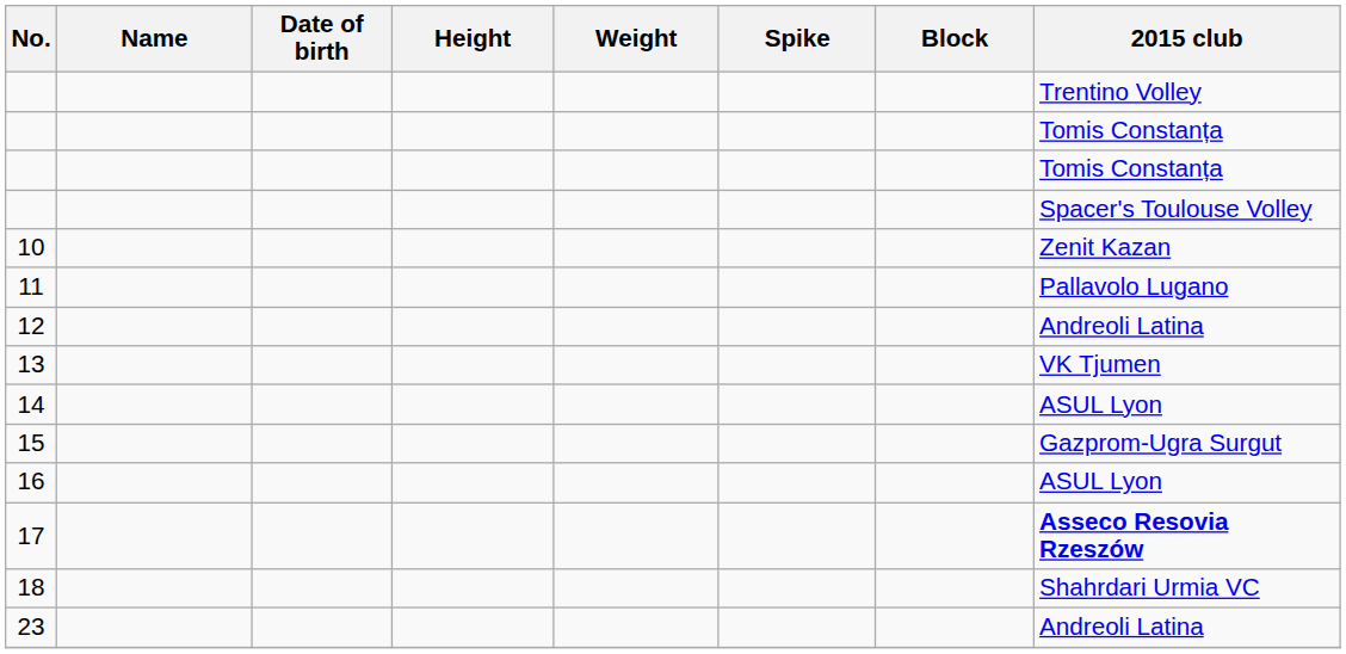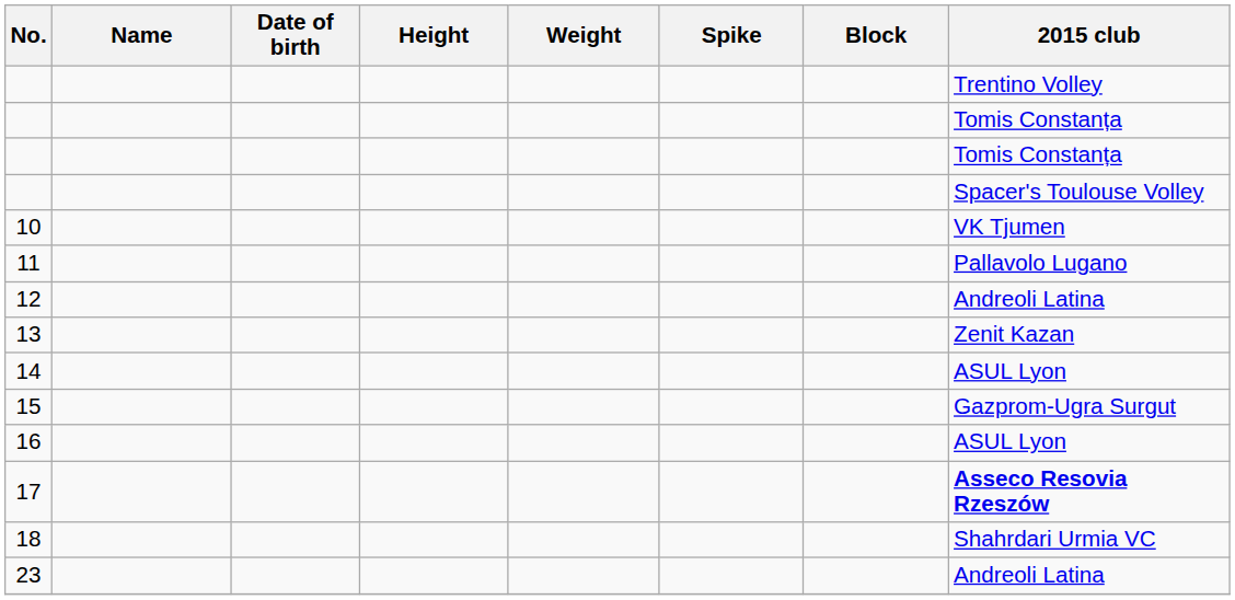 <table class="wikitable sortable" style="font-size:100%; text-align:center;">
 <tr>
 <th>No.</th>
 <th style="width:12em">Name</th>
 <th style="width:8em">Date of birth</th>
 <th style="width:9em">Height</th>
 <th style="width:9em">Weight</th>
 <th style="width:9em">Spike</th>
 <th style="width:9em">Block</th>
 <th style="width:19em">2015 club</th>
 </tr>
 <tr>
 <td></td>
 <td align=left></td>
 <td align=right></td>
 <td></td>
 <td></td>
 <td></td>
 <td></td>
 <td align=left> <a href='#'>Trentino Volley</a></td>
 </tr>
 <tr>
 <td></td>
 <td align=left></td>
 <td align=right></td>
 <td></td>
 <td></td>
 <td></td>
 <td></td>
 <td align=left> <a href='#'>Tomis Constanța</a></td>
 </tr>
 <tr>
 <td></td>
 <td align=left></td>
 <td align=right></td>
 <td></td>
 <td></td>
 <td></td>
 <td></td>
 <td align=left> <a href='#'>Tomis Constanța</a></td>
 </tr>
 <tr>
 <td></td>
 <td align=left></td>
 <td align=right></td>
 <td></td>
 <td></td>
 <td></td>
 <td></td>
 <td align=left> <a href='#'>Spacer's Toulouse Volley</a></td>
 </tr>
 <tr>
 <td>10</td>
 <td align=left></td>
 <td align=right></td>
 <td></td>
 <td></td>
 <td></td>
 <td></td>
-<td align=left> <a href='#'>Zenit Kazan</a></td>
+<td align=left> <a href='#'>VK Tjumen</a></td>
 </tr>
 <tr>
 <td>11</td>
 <td align=left></td>
 <td align=right></td>
 <td></td>
 <td></td>
 <td></td>
 <td></td>
 <td align=left> <a href='#'>Pallavolo Lugano</a></td>
 </tr>
 <tr>
 <td>12</td>
 <td align=left></td>
 <td align=right></td>
 <td></td>
 <td></td>
 <td></td>
 <td></td>
 <td align=left> <a href='#'>Andreoli Latina</a></td>
 </tr>
 <tr>
 <td>13</td>
 <td align=left></td>
 <td align=right></td>
 <td></td>
 <td></td>
 <td></td>
 <td></td>
-<td align=left> <a href='#'>VK Tjumen</a></td>
+<td align=left> <a href='#'>Zenit Kazan</a></td>
 </tr>
 <tr>
 <td>14</td>
 <td align=left></td>
 <td align=right></td>
 <td></td>
 <td></td>
 <td></td>
 <td></td>
 <td align=left> <a href='#'>ASUL Lyon</a></td>
 </tr>
 <tr>
 <td>15</td>
 <td align=left></td>
 <td align=right></td>
 <td></td>
 <td></td>
 <td></td>
 <td></td>
 <td align=left> <a href='#'>Gazprom-Ugra Surgut</a></td>
 </tr>
 <tr>
 <td>16</td>
 <td align=left></td>
 <td align=right></td>
 <td></td>
 <td></td>
 <td></td>
 <td></td>
 <td align=left> <a href='#'>ASUL Lyon</a></td>
 </tr>
 <tr>
 <td>17</td>
 <td align=left></td>
 <td align=right></td>
 <td></td>
 <td></td>
 <td></td>
 <td></td>
 <td align=left><strong> <a href='#'>Asseco Resovia Rzeszów</a></strong></td>
 </tr>
 <tr>
 <td>18</td>
 <td align=left></td>
 <td align=right></td>
 <td></td>
 <td></td>
 <td></td>
 <td></td>
 <td align=left> <a href='#'>Shahrdari Urmia VC</a></td>
 </tr>
 <tr>
 <td>23</td>
 <td align=left></td>
 <td align=right></td>
 <td></td>
 <td></td>
 <td></td>
 <td></td>
 <td align=left> <a href='#'>Andreoli Latina</a></td>
 </tr>
 <tr>
 </tr>
 </table>
